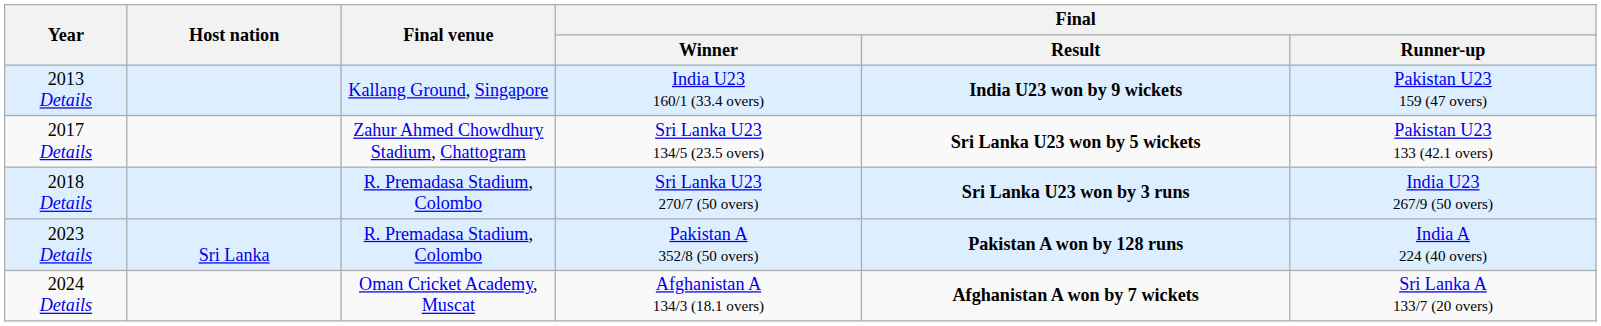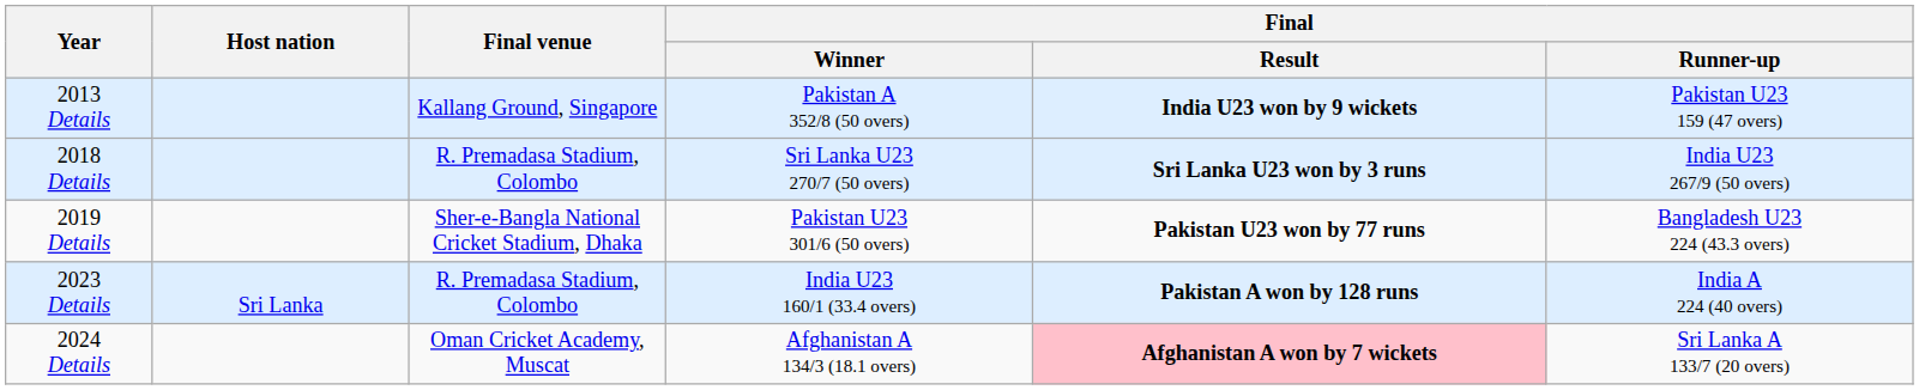 <table class="wikitable sortable" style="font-size:90%; width: 100%; text-align: center;">
 <tr>
 <th rowspan=2 width=4%>Year</th>
 <th rowspan=2 width=7%>Host nation</th>
 <th rowspan=2 width=7%>Final venue</th>
 <th colspan=3>Final</th>
 </tr>
 <tr>
 <th width=10%>Winner</th>
 <th width=14%>Result</th>
 <th width=10%>Runner-up</th>
 </tr>
 <tr style="background:#ddeeff">
 <td>2013 <br> <em><a href='#'>Details</a></em></td>
 <td></td>
 <td><a href='#'>Kallang Ground</a>, <a href='#'>Singapore</a></td>
-<td> <a href='#'>India U23</a><br><small>160/1 (33.4 overs)</small></td>
+<td> <a href='#'>Pakistan A</a><br><small>352/8 (50 overs)</small></td>
 <td><strong>India U23 won by 9 wickets </strong><br><small></small></td>
 <td> <a href='#'>Pakistan U23</a><br><small>159 (47 overs)</small></td>
-</tr>
-<tr>
-<td>2017 <br> <em><a href='#'>Details</a></em></td>
-<td></td>
-<td><a href='#'>Zahur Ahmed Chowdhury Stadium</a>, <a href='#'>Chattogram</a></td>
-<td> <a href='#'>Sri Lanka U23</a><br><small>134/5 (23.5 overs)</small></td>
-<td><strong>Sri Lanka U23 won by 5 wickets</strong><br><small></small></td>
-<td> <a href='#'>Pakistan U23</a><br><small>133 (42.1 overs)</small></td>
 </tr>
 <tr style="background:#ddeeff">
 <td>2018 <br> <em><a href='#'>Details</a></em></td>
 <td><br></td>
 <td><a href='#'>R. Premadasa Stadium</a>, <a href='#'>Colombo</a></td>
 <td> <a href='#'>Sri Lanka U23</a><br><small>270/7 (50 overs)</small></td>
 <td><strong>Sri Lanka U23 won by 3 runs</strong><br><small></small></td>
 <td> <a href='#'>India U23</a><br><small>267/9 (50 overs)</small></td>
 </tr>
+<tr>
+<td>2019 <br> <em><a href='#'>Details</a></em></td>
+<td></td>
+<td><a href='#'>Sher-e-Bangla National Cricket Stadium</a>, <a href='#'>Dhaka</a></td>
+<td> <a href='#'>Pakistan U23</a><br><small>301/6 (50 overs)</small></td>
+<td><strong>Pakistan U23 won by 77 runs</strong><br><small></small></td>
+<td> <a href='#'>Bangladesh U23</a><br><small>224 (43.3 overs)</small></td>
+</tr>
 <tr style="background:#ddeeff">
 <td>2023 <br> <em><a href='#'>Details</a></em></td>
 <td><br><a href='#'>Sri Lanka</a></td>
 <td><a href='#'>R. Premadasa Stadium</a>, <a href='#'>Colombo</a></td>
-<td> <a href='#'>Pakistan A</a><br><small>352/8 (50 overs)</small></td>
+<td> <a href='#'>India U23</a><br><small>160/1 (33.4 overs)</small></td>
 <td><strong>Pakistan A won by 128 runs</strong><br><small></small></td>
 <td> <a href='#'>India A</a><br><small>224 (40 overs)</small></td>
 </tr>
 <tr>
 <td>2024<br> <em><a href='#'>Details</a></em></td>
 <td></td>
 <td><a href='#'>Oman Cricket Academy</a>, <a href='#'>Muscat</a></td>
 <td> <a href='#'>Afghanistan A</a><br><small>134/3 (18.1 overs)</small></td>
-<td><strong>Afghanistan A won by 7 wickets</strong><br><small></small></td>
+<td style="background: pink;"><strong>Afghanistan A won by 7 wickets</strong><br><small></small></td>
 <td> <a href='#'>Sri Lanka A</a><br><small>133/7 (20 overs)</small></td>
 </tr>
 </table>
